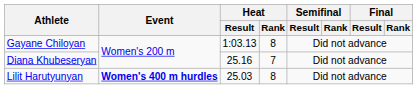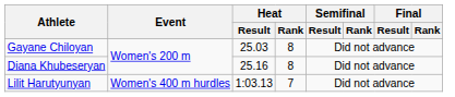 <table class="wikitable" style="font-size:90%">
 <tr>
 <th rowspan="2">Athlete</th>
 <th rowspan="2">Event</th>
 <th colspan="2">Heat</th>
 <th colspan="2">Semifinal</th>
 <th colspan="2">Final</th>
 </tr>
 <tr style="font-size:95%">
 <th>Result</th>
 <th>Rank</th>
 <th>Result</th>
 <th>Rank</th>
 <th>Result</th>
 <th>Rank</th>
 </tr>
 <tr align=center>
 <td align=left><a href='#'>Gayane Chiloyan</a></td>
 <td align=left rowspan=2><a href='#'>Women's 200 m</a></td>
-<td>1:03.13</td>
+<td>25.03</td>
 <td>8</td>
 <td colspan=4>Did not advance</td>
 </tr>
 <tr align=center>
 <td align=left><a href='#'>Diana Khubeseryan</a></td>
 <td>25.16</td>
-<td>7</td>
+<td>8</td>
 <td colspan=4>Did not advance</td>
 </tr>
 <tr align=center>
 <td align=left><a href='#'>Lilit Harutyunyan</a></td>
-<td align=left><strong><a href='#'>Women's 400 m hurdles</a></strong></td>
-<td>25.03</td>
-<td>8</td>
+<td align=left><a href='#'>Women's 400 m hurdles</a></td>
+<td>1:03.13</td>
+<td>7</td>
 <td colspan=4>Did not advance</td>
 </tr>
 </table>
